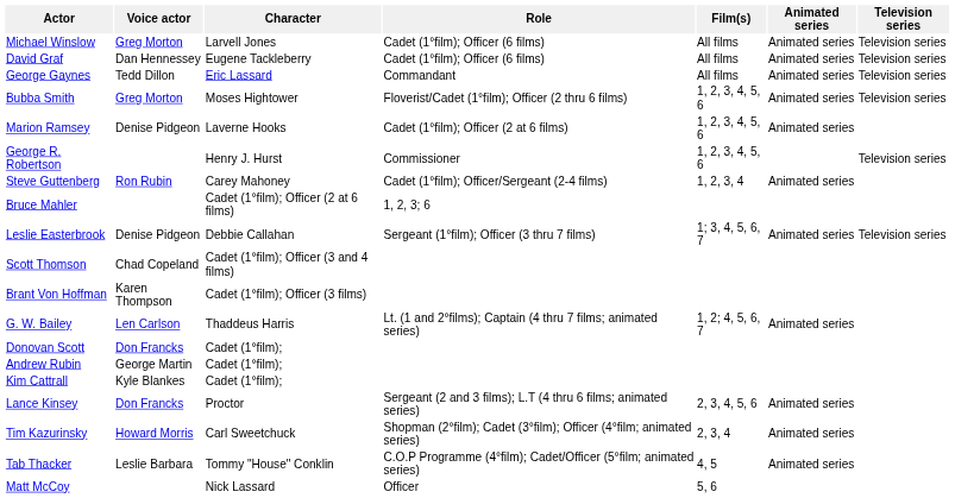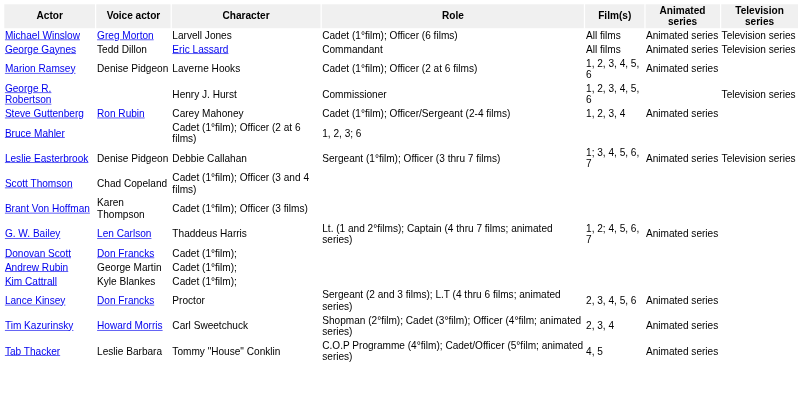 <table>
 <tr style="text-align:center; background:#f0f0f0;">
 <td><strong>Actor</strong></td>
 <td><strong>Voice actor</strong></td>
 <td><strong>Character</strong></td>
 <td><strong>Role</strong></td>
 <td><strong>Film(s)</strong></td>
 <td><strong>Animated series</strong></td>
 <td><strong>Television series</strong></td>
 </tr>
 <tr>
 <td><a href='#'>Michael Winslow</a></td>
 <td><a href='#'>Greg Morton</a></td>
 <td>Larvell Jones</td>
 <td>Cadet (1°film); Officer (6 films)</td>
 <td>All films</td>
 <td>Animated series</td>
 <td>Television series</td>
 </tr>
 <tr>
-<td><a href='#'>David Graf</a></td>
-<td>Dan Hennessey</td>
-<td>Eugene Tackleberry</td>
-<td>Cadet (1°film); Officer (6 films)</td>
-<td>All films</td>
-<td>Animated series</td>
-<td>Television series</td>
-</tr>
-<tr>
 <td><a href='#'>George Gaynes</a></td>
 <td>Tedd Dillon</td>
 <td><a href='#'>Eric Lassard</a></td>
 <td>Commandant</td>
 <td>All films</td>
-<td>Animated series</td>
-<td>Television series</td>
-</tr>
-<tr>
-<td><a href='#'>Bubba Smith</a></td>
-<td><a href='#'>Greg Morton</a></td>
-<td>Moses Hightower</td>
-<td>Floverist/Cadet (1°film); Officer (2 thru 6 films)</td>
-<td>1, 2, 3, 4, 5, 6</td>
 <td>Animated series</td>
 <td>Television series</td>
 </tr>
 <tr>
 <td><a href='#'>Marion Ramsey</a></td>
 <td>Denise Pidgeon</td>
 <td>Laverne Hooks</td>
 <td>Cadet (1°film); Officer (2 at 6 films)</td>
 <td>1, 2, 3, 4, 5, 6</td>
 <td>Animated series</td>
 </tr>
 <tr>
 <td><a href='#'>George R. Robertson</a></td>
 <td></td>
 <td>Henry J. Hurst</td>
 <td>Commissioner</td>
 <td>1, 2, 3, 4, 5, 6</td>
 <td></td>
 <td>Television series</td>
 </tr>
 <tr>
 <td><a href='#'>Steve Guttenberg</a></td>
 <td><a href='#'>Ron Rubin</a></td>
 <td>Carey Mahoney</td>
 <td>Cadet (1°film); Officer/Sergeant (2-4 films)</td>
 <td>1, 2, 3, 4</td>
 <td>Animated series</td>
 </tr>
 <tr>
 <td><a href='#'>Bruce Mahler</a></td>
 <td></td>
 <td>Cadet (1°film); Officer (2 at 6 films)</td>
 <td>1, 2, 3; 6</td>
 </tr>
 <tr>
 <td><a href='#'>Leslie Easterbrook</a></td>
 <td>Denise Pidgeon</td>
 <td>Debbie Callahan</td>
 <td>Sergeant (1°film); Officer (3 thru 7 films)</td>
 <td>1; 3, 4, 5, 6, 7</td>
 <td>Animated series</td>
 <td>Television series</td>
 </tr>
 <tr>
 <td><a href='#'>Scott Thomson</a></td>
 <td>Chad Copeland</td>
 <td>Cadet (1°film); Officer (3 and 4 films)</td>
 <td 1; 3, 4></td>
 </tr>
 <tr>
 <td><a href='#'>Brant Von Hoffman</a></td>
 <td>Karen Thompson</td>
 <td>Cadet (1°film); Officer (3 films)</td>
 <td 1; 3></td>
 </tr>
 <tr>
 <td><a href='#'>G. W. Bailey</a></td>
 <td><a href='#'>Len Carlson</a></td>
 <td>Thaddeus Harris</td>
 <td>Lt. (1 and 2°films); Captain (4 thru 7 films; animated series)</td>
 <td>1, 2; 4, 5, 6, 7</td>
 <td>Animated series</td>
 </tr>
 <tr>
 <td><a href='#'>Donovan Scott</a></td>
 <td><a href='#'>Don Francks</a></td>
 <td>Cadet (1°film);</td>
 <td 1></td>
 </tr>
 <tr>
 <td><a href='#'>Andrew Rubin</a></td>
 <td>George Martin</td>
 <td>Cadet (1°film);</td>
 <td 1></td>
 </tr>
 <tr>
 <td><a href='#'>Kim Cattrall</a></td>
 <td>Kyle Blankes</td>
 <td>Cadet (1°film);</td>
 <td 1></td>
 </tr>
 <tr>
 <td><a href='#'>Lance Kinsey</a></td>
 <td><a href='#'>Don Francks</a></td>
 <td>Proctor</td>
 <td>Sergeant (2 and 3 films); L.T (4 thru 6 films; animated series)</td>
 <td>2, 3, 4, 5, 6</td>
 <td>Animated series</td>
 </tr>
 <tr>
 <td><a href='#'>Tim Kazurinsky</a></td>
 <td><a href='#'>Howard Morris</a></td>
 <td>Carl Sweetchuck</td>
 <td>Shopman (2°film); Cadet (3°film); Officer (4°film; animated series)</td>
 <td>2, 3, 4</td>
 <td>Animated series</td>
 </tr>
 <tr>
 <td><a href='#'>Tab Thacker</a></td>
 <td>Leslie Barbara</td>
 <td>Tommy "House" Conklin</td>
 <td>C.O.P Programme (4°film); Cadet/Officer (5°film; animated series)</td>
 <td>4, 5</td>
 <td>Animated series</td>
 </tr>
 <tr>
-<td><a href='#'>Matt McCoy</a></td>
-<td></td>
-<td>Nick Lassard</td>
-<td>Officer</td>
-<td>5, 6</td>
-<td></td>
-<td></td>
-</tr>
-<tr>
 <td></td>
 </tr>
 </table>
